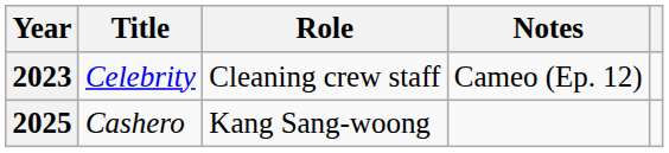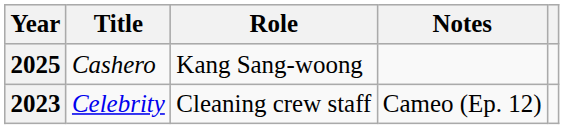 <table class="wikitable plainrowheaders">
 <tr>
 <th scope="col">Year</th>
 <th scope="col">Title</th>
 <th scope="col">Role</th>
 <th scope="col">Notes</th>
 <th scope="col" class="unsortable"></th>
 </tr>
 <tr>
+<th scope="row">2025</th>
+<td><em>Cashero</em></td>
+<td>Kang Sang-woong</td>
+<td></td>
+<td style="text-align:center"><br></td>
+</tr>
+<tr>
 <th scope="row">2023</th>
 <td><em><a href='#'>Celebrity</a></em></td>
 <td>Cleaning crew staff</td>
 <td>Cameo (Ep. 12)</td>
 <td style="text-align:center"></td>
 </tr>
-<tr>
-<th scope="row">2025</th>
-<td><em>Cashero</em></td>
-<td>Kang Sang-woong</td>
-<td></td>
-<td style="text-align:center"><br></td>
-</tr>
 </table>
